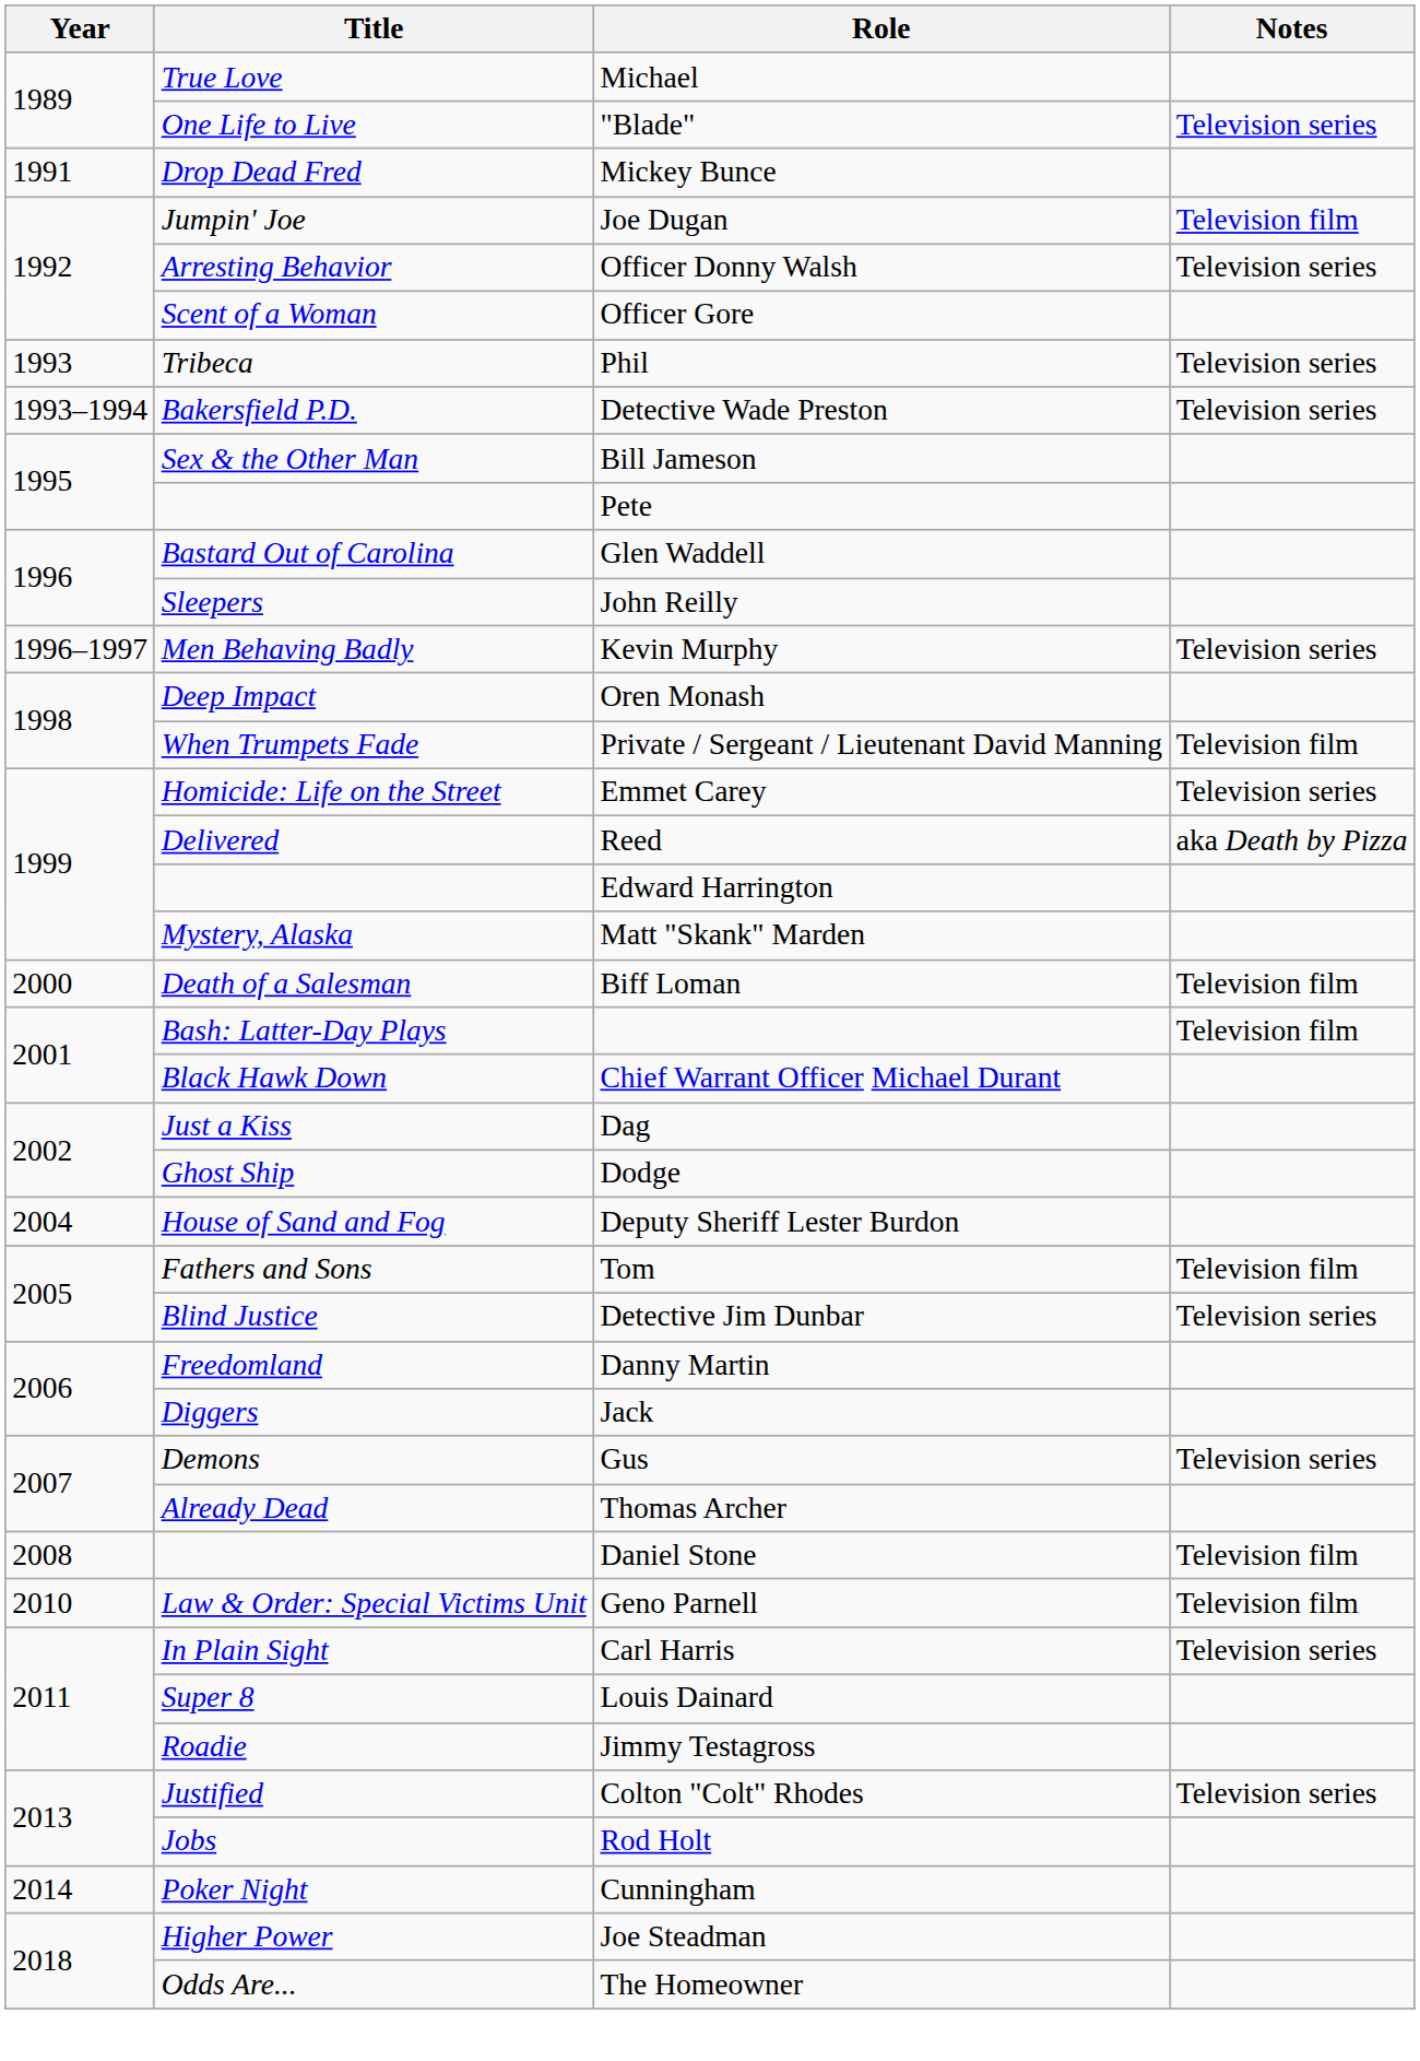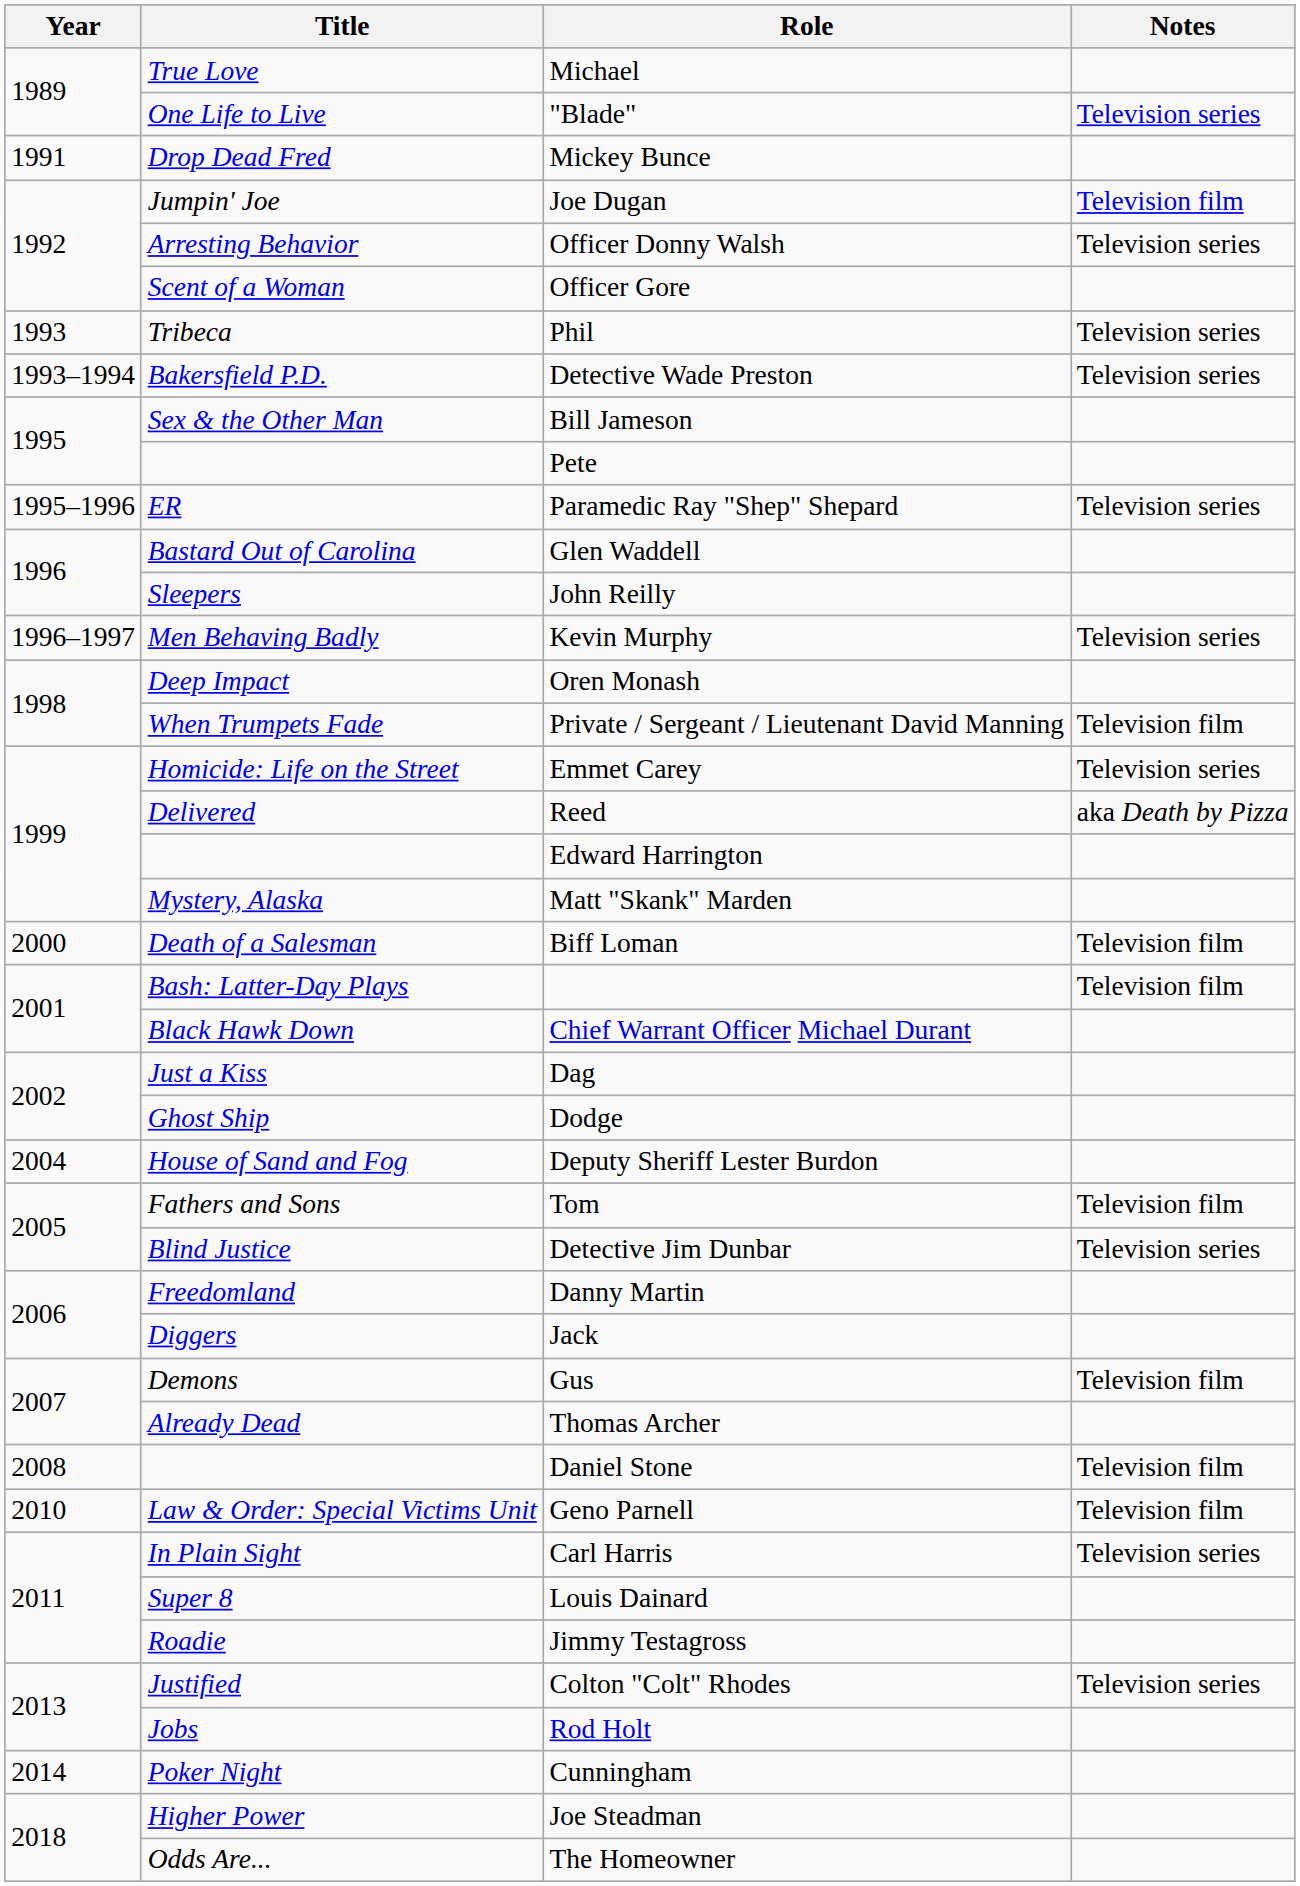 <table class = "wikitable sortable">
 <tr>
 <th>Year</th>
 <th>Title</th>
 <th>Role</th>
 <th class = "unsortable">Notes</th>
 </tr>
 <tr>
 <td rowspan = "2">1989</td>
 <td><em><a href='#'>True Love</a></em></td>
 <td>Michael</td>
 <td></td>
 </tr>
 <tr>
 <td><em><a href='#'>One Life to Live</a></em></td>
 <td>"Blade"</td>
 <td><a href='#'>Television series</a></td>
 </tr>
 <tr>
 <td>1991</td>
 <td><em><a href='#'>Drop Dead Fred</a></em></td>
 <td>Mickey Bunce</td>
 <td></td>
 </tr>
 <tr>
 <td rowspan = "3">1992</td>
 <td><em>Jumpin' Joe</em></td>
 <td>Joe Dugan</td>
 <td><a href='#'>Television film</a></td>
 </tr>
 <tr>
 <td><em><a href='#'>Arresting Behavior</a></em></td>
 <td>Officer Donny Walsh</td>
 <td>Television series</td>
 </tr>
 <tr>
 <td><em><a href='#'>Scent of a Woman</a></em></td>
 <td>Officer Gore</td>
 <td></td>
 </tr>
 <tr>
 <td>1993</td>
 <td><em>Tribeca</em></td>
 <td>Phil</td>
 <td>Television series</td>
 </tr>
 <tr>
 <td>1993–1994</td>
 <td><em><a href='#'>Bakersfield P.D.</a></em></td>
 <td>Detective Wade Preston</td>
 <td>Television series</td>
 </tr>
 <tr>
 <td rowspan = "2">1995</td>
 <td><em><a href='#'>Sex & the Other Man</a></em></td>
 <td>Bill Jameson</td>
 <td></td>
 </tr>
 <tr>
 <td><em></em></td>
 <td>Pete</td>
 <td></td>
+</tr>
+<tr>
+<td>1995–1996</td>
+<td><em><a href='#'>ER</a></em></td>
+<td>Paramedic Ray "Shep" Shepard</td>
+<td>Television series</td>
 </tr>
 <tr>
 <td rowspan = "2">1996</td>
 <td><em><a href='#'>Bastard Out of Carolina</a></em></td>
 <td>Glen Waddell</td>
 <td></td>
 </tr>
 <tr>
 <td><em><a href='#'>Sleepers</a></em></td>
 <td>John Reilly</td>
 <td></td>
 </tr>
 <tr>
 <td>1996–1997</td>
 <td><em><a href='#'>Men Behaving Badly</a></em></td>
 <td>Kevin Murphy</td>
 <td>Television series</td>
 </tr>
 <tr>
 <td rowspan = "2">1998</td>
 <td><em><a href='#'>Deep Impact</a></em></td>
 <td>Oren Monash</td>
 <td></td>
 </tr>
 <tr>
 <td><em><a href='#'>When Trumpets Fade</a></em></td>
 <td>Private / Sergeant / Lieutenant David Manning</td>
 <td>Television film</td>
 </tr>
 <tr>
 <td rowspan = "4">1999</td>
 <td><em><a href='#'>Homicide: Life on the Street</a></em></td>
 <td>Emmet Carey</td>
 <td>Television series</td>
 </tr>
 <tr>
 <td><em><a href='#'>Delivered</a></em></td>
 <td>Reed</td>
 <td>aka <em>Death by Pizza</em></td>
 </tr>
 <tr>
 <td><em></em></td>
 <td>Edward Harrington</td>
 <td></td>
 </tr>
 <tr>
 <td><em><a href='#'>Mystery, Alaska</a></em></td>
 <td>Matt "Skank" Marden</td>
 <td></td>
 </tr>
 <tr>
 <td>2000</td>
 <td><em><a href='#'>Death of a Salesman</a></em></td>
 <td>Biff Loman</td>
 <td>Television film</td>
 </tr>
 <tr>
 <td rowspan = "2">2001</td>
 <td><em><a href='#'>Bash: Latter-Day Plays</a></em></td>
 <td></td>
 <td>Television film</td>
 </tr>
 <tr>
 <td><em><a href='#'>Black Hawk Down</a></em></td>
 <td><a href='#'>Chief Warrant Officer</a> <a href='#'>Michael Durant</a></td>
 <td></td>
 </tr>
 <tr>
 <td rowspan = "2">2002</td>
 <td><em><a href='#'>Just a Kiss</a></em></td>
 <td>Dag</td>
 <td></td>
 </tr>
 <tr>
 <td><em><a href='#'>Ghost Ship</a></em></td>
 <td>Dodge</td>
 <td></td>
 </tr>
 <tr>
 <td>2004</td>
 <td><em><a href='#'>House of Sand and Fog</a></em></td>
 <td>Deputy Sheriff Lester Burdon</td>
 <td></td>
 </tr>
 <tr>
 <td rowspan = "2">2005</td>
 <td><em>Fathers and Sons</em></td>
 <td>Tom</td>
 <td>Television film</td>
 </tr>
 <tr>
 <td><em><a href='#'>Blind Justice</a></em></td>
 <td>Detective Jim Dunbar</td>
 <td>Television series</td>
 </tr>
 <tr>
 <td rowspan = "2">2006</td>
 <td><em><a href='#'>Freedomland</a></em></td>
 <td>Danny Martin</td>
 <td></td>
 </tr>
 <tr>
 <td><em><a href='#'>Diggers</a></em></td>
 <td>Jack</td>
 <td></td>
 </tr>
 <tr>
 <td rowspan = "2">2007</td>
 <td><em>Demons</em></td>
 <td>Gus</td>
-<td>Television series</td>
+<td>Television film</td>
 </tr>
 <tr>
 <td><em><a href='#'>Already Dead</a></em></td>
 <td>Thomas Archer</td>
 <td></td>
 </tr>
 <tr>
 <td>2008</td>
 <td><em></em></td>
 <td>Daniel Stone</td>
 <td>Television film</td>
 </tr>
 <tr>
 <td>2010</td>
 <td><em><a href='#'>Law & Order: Special Victims Unit</a></em></td>
 <td>Geno Parnell</td>
 <td>Television film</td>
 </tr>
 <tr>
 <td rowspan = "3">2011</td>
 <td><em><a href='#'>In Plain Sight</a></em></td>
 <td>Carl Harris</td>
 <td>Television series</td>
 </tr>
 <tr>
 <td><em><a href='#'>Super 8</a></em></td>
 <td>Louis Dainard</td>
 <td></td>
 </tr>
 <tr>
 <td><em><a href='#'>Roadie</a></em></td>
 <td>Jimmy Testagross</td>
 <td></td>
 </tr>
 <tr>
 <td rowspan = "2">2013</td>
 <td><em><a href='#'>Justified</a></em></td>
 <td>Colton "Colt" Rhodes</td>
 <td>Television series</td>
 </tr>
 <tr>
 <td><em><a href='#'>Jobs</a></em></td>
 <td><a href='#'>Rod Holt</a></td>
 <td></td>
 </tr>
 <tr |>
 <td>2014</td>
 <td><em><a href='#'>Poker Night</a></em></td>
 <td>Cunningham</td>
 <td></td>
 </tr>
 <tr>
 <td rowspan = "2">2018</td>
 <td><em><a href='#'>Higher Power</a></em></td>
 <td>Joe Steadman</td>
 <td></td>
 </tr>
 <tr>
 <td><em>Odds Are...</em></td>
 <td>The Homeowner</td>
 <td></td>
 </tr>
 <tr>
 </tr>
 </table>
